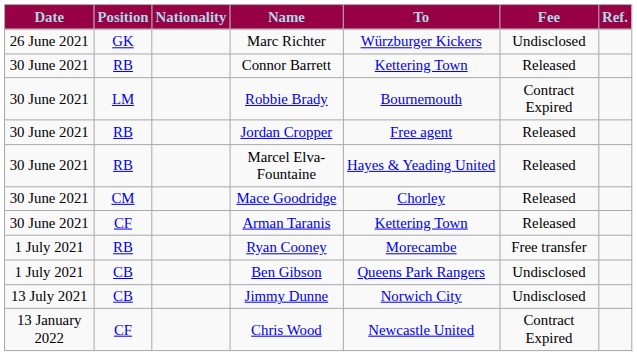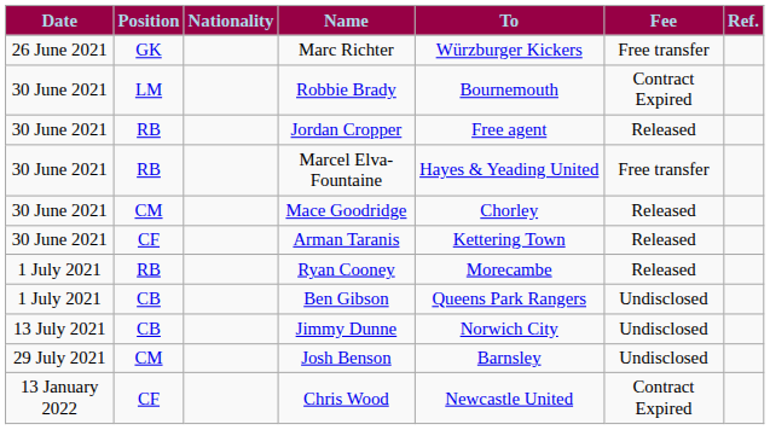 <table class="wikitable"  style="text-align:center; font-size:90%; ">
 <tr>
 <th style="background:#970045; color:#ADD8E6; width:120px;">Date</th>
 <th style="background:#970045; color:#ADD8E6; width:50px;">Position</th>
 <th style="background:#970045; color:#ADD8E6; width:50px;">Nationality</th>
 <th style="background:#970045; color:#ADD8E6; width:150px;">Name</th>
 <th style="background:#970045; color:#ADD8E6; width:220px;">To</th>
 <th style="background:#970045; color:#ADD8E6; width:110px;">Fee</th>
 <th style="background:#970045; color:#ADD8E6; width:25px;">Ref.</th>
 </tr>
 <tr>
 <td>26 June 2021</td>
 <td><a href='#'>GK</a></td>
 <td></td>
 <td>Marc Richter</td>
 <td> <a href='#'>Würzburger Kickers</a></td>
-<td>Undisclosed</td>
-<td></td>
-</tr>
-<tr>
-<td>30 June 2021</td>
-<td><a href='#'>RB</a></td>
-<td></td>
-<td>Connor Barrett</td>
-<td> <a href='#'>Kettering Town</a></td>
-<td>Released</td>
+<td>Free transfer</td>
 <td></td>
 </tr>
 <tr>
 <td>30 June 2021</td>
 <td><a href='#'>LM</a></td>
 <td></td>
 <td><a href='#'>Robbie Brady</a></td>
 <td> <a href='#'>Bournemouth</a></td>
 <td>Contract Expired</td>
 <td></td>
 </tr>
 <tr>
 <td>30 June 2021</td>
 <td><a href='#'>RB</a></td>
 <td></td>
 <td><a href='#'>Jordan Cropper</a></td>
 <td> <a href='#'>Free agent</a></td>
 <td>Released</td>
 <td></td>
 </tr>
 <tr>
 <td>30 June 2021</td>
 <td><a href='#'>RB</a></td>
 <td></td>
 <td>Marcel Elva-Fountaine</td>
 <td> <a href='#'>Hayes & Yeading United</a></td>
-<td>Released</td>
+<td>Free transfer</td>
 <td></td>
 </tr>
 <tr>
 <td>30 June 2021</td>
 <td><a href='#'>CM</a></td>
 <td></td>
 <td><a href='#'>Mace Goodridge</a></td>
 <td> <a href='#'>Chorley</a></td>
 <td>Released</td>
 <td></td>
 </tr>
 <tr>
 <td>30 June 2021</td>
 <td><a href='#'>CF</a></td>
 <td></td>
 <td><a href='#'>Arman Taranis</a></td>
 <td> <a href='#'>Kettering Town</a></td>
 <td>Released</td>
 <td></td>
 </tr>
 <tr>
 <td>1 July 2021</td>
 <td><a href='#'>RB</a></td>
 <td></td>
 <td><a href='#'>Ryan Cooney</a></td>
 <td> <a href='#'>Morecambe</a></td>
-<td>Free transfer</td>
+<td>Released</td>
 <td></td>
 </tr>
 <tr>
 <td>1 July 2021</td>
 <td><a href='#'>CB</a></td>
 <td></td>
 <td><a href='#'>Ben Gibson</a></td>
 <td> <a href='#'>Queens Park Rangers</a></td>
 <td>Undisclosed</td>
 <td></td>
 </tr>
 <tr>
 <td>13 July 2021</td>
 <td><a href='#'>CB</a></td>
 <td></td>
 <td><a href='#'>Jimmy Dunne</a></td>
 <td> <a href='#'>Norwich City</a></td>
 <td>Undisclosed</td>
 <td></td>
 </tr>
 <tr>
+<td>29 July 2021</td>
+<td><a href='#'>CM</a></td>
+<td></td>
+<td><a href='#'>Josh Benson</a></td>
+<td> <a href='#'>Barnsley</a></td>
+<td>Undisclosed</td>
+<td></td>
+</tr>
+<tr>
 <td>13 January 2022</td>
 <td><a href='#'>CF</a></td>
 <td></td>
 <td><a href='#'>Chris Wood</a></td>
 <td> <a href='#'>Newcastle United</a></td>
 <td>Contract Expired</td>
 <td></td>
 </tr>
 </table>
